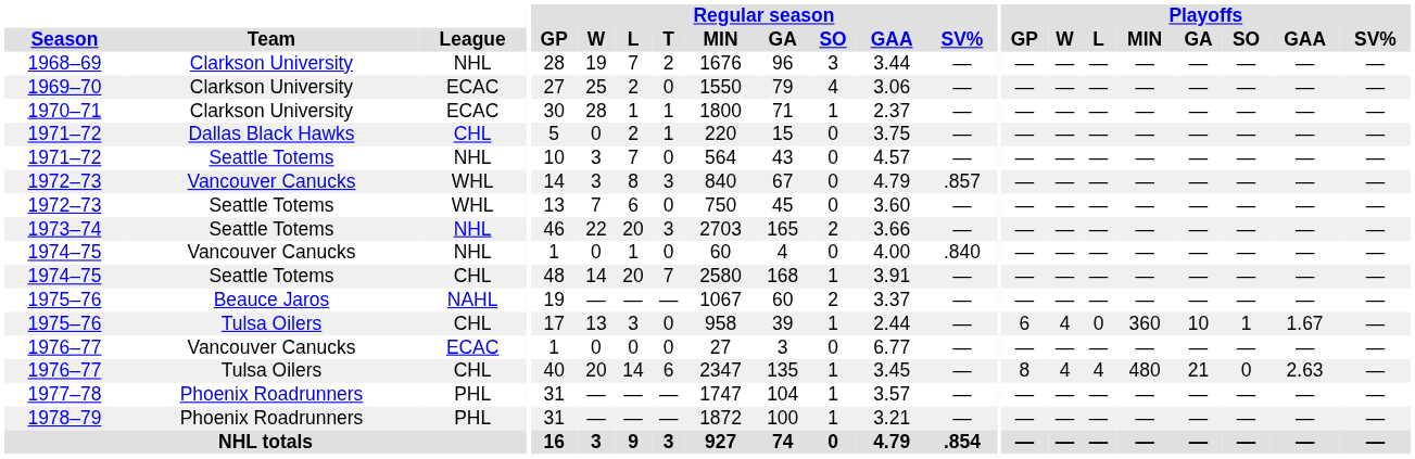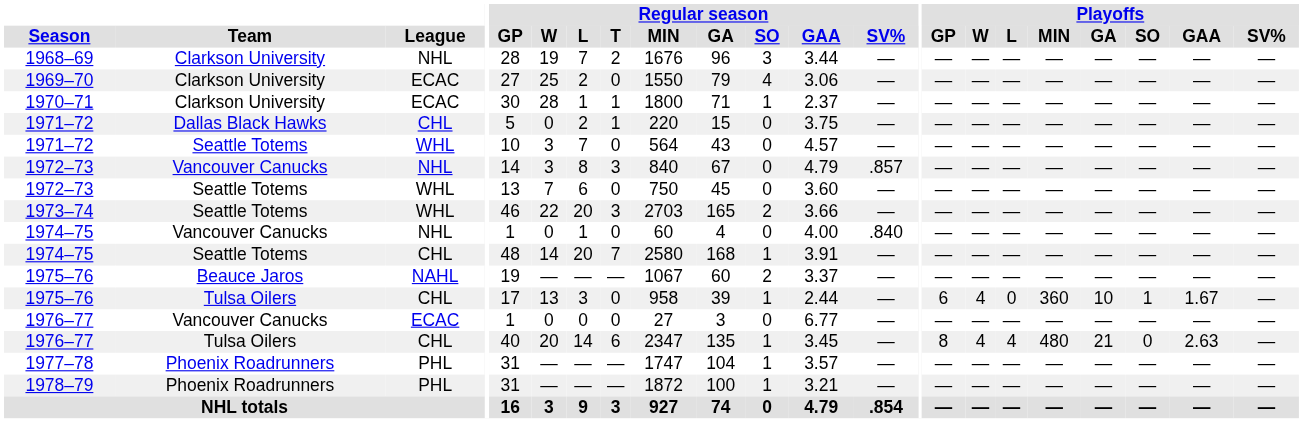 <table border="0" cellpadding="1" cellspacing="0" style="width:75%; text-align:center;">
 <tr bgcolor="#e0e0e0">
 <th colspan="3" bgcolor="#ffffff"></th>
 <th rowspan="99" bgcolor="#ffffff"></th>
 <th colspan="9" bgcolor="#e0e0e0"><a href='#'>Regular season</a></th>
 <th rowspan="99" bgcolor="#ffffff"></th>
 <th colspan="8" bgcolor="#e0e0e0"><a href='#'>Playoffs</a></th>
 </tr>
 <tr bgcolor="#e0e0e0">
 <th><a href='#'>Season</a></th>
 <th>Team</th>
 <th>League</th>
 <th>GP</th>
 <th>W</th>
 <th>L</th>
 <th>T</th>
 <th>MIN</th>
 <th>GA</th>
 <th><a href='#'>SO</a></th>
 <th><a href='#'>GAA</a></th>
 <th><a href='#'>SV%</a></th>
 <th>GP</th>
 <th>W</th>
 <th>L</th>
 <th>MIN</th>
 <th>GA</th>
 <th>SO</th>
 <th>GAA</th>
 <th>SV%</th>
 </tr>
 <tr>
 <td><a href='#'>1968–69</a></td>
 <td><a href='#'>Clarkson University</a></td>
 <td>NHL</td>
 <td>28</td>
 <td>19</td>
 <td>7</td>
 <td>2</td>
 <td>1676</td>
 <td>96</td>
 <td>3</td>
 <td>3.44</td>
 <td>—</td>
 <td>—</td>
 <td>—</td>
 <td>—</td>
 <td>—</td>
 <td>—</td>
 <td>—</td>
 <td>—</td>
 <td>—</td>
 </tr>
 <tr bgcolor="#f0f0f0">
 <td><a href='#'>1969–70</a></td>
 <td>Clarkson University</td>
 <td>ECAC</td>
 <td>27</td>
 <td>25</td>
 <td>2</td>
 <td>0</td>
 <td>1550</td>
 <td>79</td>
 <td>4</td>
 <td>3.06</td>
 <td>—</td>
 <td>—</td>
 <td>—</td>
 <td>—</td>
 <td>—</td>
 <td>—</td>
 <td>—</td>
 <td>—</td>
 <td>—</td>
 </tr>
 <tr>
 <td><a href='#'>1970–71</a></td>
 <td>Clarkson University</td>
 <td>ECAC</td>
 <td>30</td>
 <td>28</td>
 <td>1</td>
 <td>1</td>
 <td>1800</td>
 <td>71</td>
 <td>1</td>
 <td>2.37</td>
 <td>—</td>
 <td>—</td>
 <td>—</td>
 <td>—</td>
 <td>—</td>
 <td>—</td>
 <td>—</td>
 <td>—</td>
 <td>—</td>
 </tr>
 <tr bgcolor="#f0f0f0">
 <td><a href='#'>1971–72</a></td>
 <td><a href='#'>Dallas Black Hawks</a></td>
 <td><a href='#'>CHL</a></td>
 <td>5</td>
 <td>0</td>
 <td>2</td>
 <td>1</td>
 <td>220</td>
 <td>15</td>
 <td>0</td>
 <td>3.75</td>
 <td>—</td>
 <td>—</td>
 <td>—</td>
 <td>—</td>
 <td>—</td>
 <td>—</td>
 <td>—</td>
 <td>—</td>
 <td>—</td>
 </tr>
 <tr>
 <td><a href='#'>1971–72</a></td>
 <td><a href='#'>Seattle Totems</a></td>
-<td>NHL</td>
+<td><a href='#'>WHL</a></td>
 <td>10</td>
 <td>3</td>
 <td>7</td>
 <td>0</td>
 <td>564</td>
 <td>43</td>
 <td>0</td>
 <td>4.57</td>
 <td>—</td>
 <td>—</td>
 <td>—</td>
 <td>—</td>
 <td>—</td>
 <td>—</td>
 <td>—</td>
 <td>—</td>
 <td>—</td>
 </tr>
 <tr bgcolor="#f0f0f0">
 <td><a href='#'>1972–73</a></td>
 <td><a href='#'>Vancouver Canucks</a></td>
-<td>WHL</td>
+<td><a href='#'>NHL</a></td>
 <td>14</td>
 <td>3</td>
 <td>8</td>
 <td>3</td>
 <td>840</td>
 <td>67</td>
 <td>0</td>
 <td>4.79</td>
 <td>.857</td>
 <td>—</td>
 <td>—</td>
 <td>—</td>
 <td>—</td>
 <td>—</td>
 <td>—</td>
 <td>—</td>
 <td>—</td>
 </tr>
 <tr>
 <td><a href='#'>1972–73</a></td>
 <td>Seattle Totems</td>
 <td>WHL</td>
 <td>13</td>
 <td>7</td>
 <td>6</td>
 <td>0</td>
 <td>750</td>
 <td>45</td>
 <td>0</td>
 <td>3.60</td>
 <td>—</td>
 <td>—</td>
 <td>—</td>
 <td>—</td>
 <td>—</td>
 <td>—</td>
 <td>—</td>
 <td>—</td>
 <td>—</td>
 </tr>
 <tr bgcolor="#f0f0f0">
 <td><a href='#'>1973–74</a></td>
 <td>Seattle Totems</td>
-<td><a href='#'>NHL</a></td>
+<td>WHL</td>
 <td>46</td>
 <td>22</td>
 <td>20</td>
 <td>3</td>
 <td>2703</td>
 <td>165</td>
 <td>2</td>
 <td>3.66</td>
 <td>—</td>
 <td>—</td>
 <td>—</td>
 <td>—</td>
 <td>—</td>
 <td>—</td>
 <td>—</td>
 <td>—</td>
 <td>—</td>
 </tr>
 <tr>
 <td><a href='#'>1974–75</a></td>
 <td>Vancouver Canucks</td>
 <td>NHL</td>
 <td>1</td>
 <td>0</td>
 <td>1</td>
 <td>0</td>
 <td>60</td>
 <td>4</td>
 <td>0</td>
 <td>4.00</td>
 <td>.840</td>
 <td>—</td>
 <td>—</td>
 <td>—</td>
 <td>—</td>
 <td>—</td>
 <td>—</td>
 <td>—</td>
 <td>—</td>
 </tr>
 <tr bgcolor="#f0f0f0">
 <td><a href='#'>1974–75</a></td>
 <td>Seattle Totems</td>
 <td>CHL</td>
 <td>48</td>
 <td>14</td>
 <td>20</td>
 <td>7</td>
 <td>2580</td>
 <td>168</td>
 <td>1</td>
 <td>3.91</td>
 <td>—</td>
 <td>—</td>
 <td>—</td>
 <td>—</td>
 <td>—</td>
 <td>—</td>
 <td>—</td>
 <td>—</td>
 <td>—</td>
 </tr>
 <tr>
 <td><a href='#'>1975–76</a></td>
 <td><a href='#'>Beauce Jaros</a></td>
 <td><a href='#'>NAHL</a></td>
 <td>19</td>
 <td>—</td>
 <td>—</td>
 <td>—</td>
 <td>1067</td>
 <td>60</td>
 <td>2</td>
 <td>3.37</td>
 <td>—</td>
 <td>—</td>
 <td>—</td>
 <td>—</td>
 <td>—</td>
 <td>—</td>
 <td>—</td>
 <td>—</td>
 <td>—</td>
 </tr>
 <tr bgcolor="#f0f0f0">
 <td><a href='#'>1975–76</a></td>
 <td><a href='#'>Tulsa Oilers</a></td>
 <td>CHL</td>
 <td>17</td>
 <td>13</td>
 <td>3</td>
 <td>0</td>
 <td>958</td>
 <td>39</td>
 <td>1</td>
 <td>2.44</td>
 <td>—</td>
 <td>6</td>
 <td>4</td>
 <td>0</td>
 <td>360</td>
 <td>10</td>
 <td>1</td>
 <td>1.67</td>
 <td>—</td>
 </tr>
 <tr>
 <td><a href='#'>1976–77</a></td>
 <td>Vancouver Canucks</td>
 <td><a href='#'>ECAC</a></td>
 <td>1</td>
 <td>0</td>
 <td>0</td>
 <td>0</td>
 <td>27</td>
 <td>3</td>
 <td>0</td>
 <td>6.77</td>
 <td>—</td>
 <td>—</td>
 <td>—</td>
 <td>—</td>
 <td>—</td>
 <td>—</td>
 <td>—</td>
 <td>—</td>
 <td>—</td>
 </tr>
 <tr bgcolor="#f0f0f0">
 <td><a href='#'>1976–77</a></td>
 <td>Tulsa Oilers</td>
 <td>CHL</td>
 <td>40</td>
 <td>20</td>
 <td>14</td>
 <td>6</td>
 <td>2347</td>
 <td>135</td>
 <td>1</td>
 <td>3.45</td>
 <td>—</td>
 <td>8</td>
 <td>4</td>
 <td>4</td>
 <td>480</td>
 <td>21</td>
 <td>0</td>
 <td>2.63</td>
 <td>—</td>
 </tr>
 <tr>
 <td><a href='#'>1977–78</a></td>
 <td><a href='#'>Phoenix Roadrunners</a></td>
 <td>PHL</td>
 <td>31</td>
 <td>—</td>
 <td>—</td>
 <td>—</td>
 <td>1747</td>
 <td>104</td>
 <td>1</td>
 <td>3.57</td>
 <td>—</td>
 <td>—</td>
 <td>—</td>
 <td>—</td>
 <td>—</td>
 <td>—</td>
 <td>—</td>
 <td>—</td>
 <td>—</td>
 </tr>
 <tr bgcolor="#f0f0f0">
 <td><a href='#'>1978–79</a></td>
 <td>Phoenix Roadrunners</td>
 <td>PHL</td>
 <td>31</td>
 <td>—</td>
 <td>—</td>
 <td>—</td>
 <td>1872</td>
 <td>100</td>
 <td>1</td>
 <td>3.21</td>
 <td>—</td>
 <td>—</td>
 <td>—</td>
 <td>—</td>
 <td>—</td>
 <td>—</td>
 <td>—</td>
 <td>—</td>
 <td>—</td>
 </tr>
 <tr bgcolor="#e0e0e0">
 <th colspan="3">NHL totals</th>
 <th>16</th>
 <th>3</th>
 <th>9</th>
 <th>3</th>
 <th>927</th>
 <th>74</th>
 <th>0</th>
 <th>4.79</th>
 <th>.854</th>
 <th>—</th>
 <th>—</th>
 <th>—</th>
 <th>—</th>
 <th>—</th>
 <th>—</th>
 <th>—</th>
 <th>—</th>
 </tr>
 </table>
